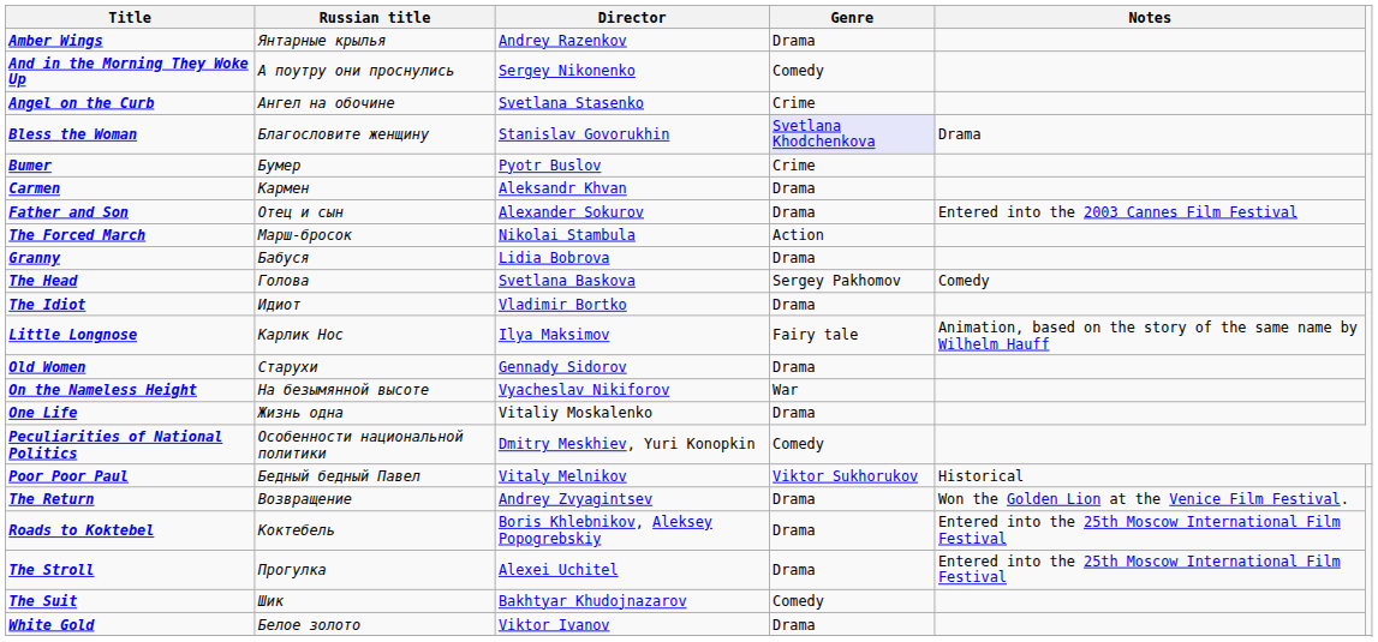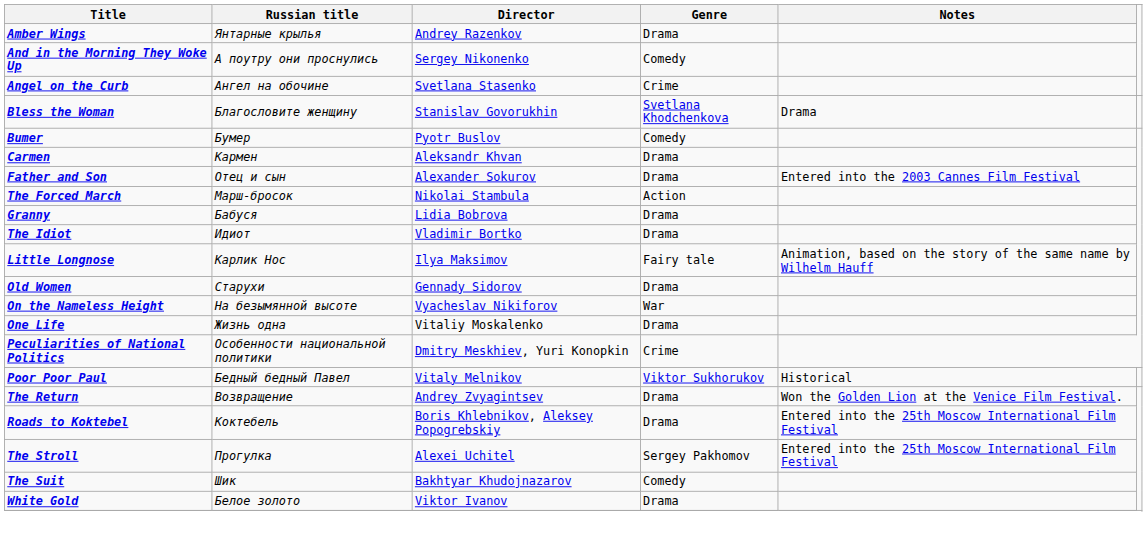 <table class="wikitable sortable">
 <tr>
 <th>Title</th>
 <th>Russian title</th>
 <th>Director</th>
 <th>Genre</th>
 <th>Notes</th>
 </tr>
 <tr>
 <td><strong><em><a href='#'>Amber Wings</a></em></strong></td>
 <td><em>Янтарные крылья</em></td>
 <td><a href='#'>Andrey Razenkov</a></td>
 <td>Drama</td>
 <td></td>
 </tr>
 <tr>
 <td><strong><em><a href='#'>And in the Morning They Woke Up</a></em></strong></td>
 <td><em>А поутру они проснулись</em></td>
 <td><a href='#'>Sergey Nikonenko</a></td>
 <td>Comedy</td>
 <td></td>
 </tr>
 <tr>
 <td><strong><em><a href='#'>Angel on the Curb</a></em></strong></td>
 <td><em>Ангел на обочине</em></td>
 <td><a href='#'>Svetlana Stasenko</a></td>
 <td>Crime</td>
 <td></td>
 </tr>
 <tr>
 <td><strong><em><a href='#'>Bless the Woman</a></em></strong></td>
 <td><em>Благословите женщину</em></td>
 <td><a href='#'>Stanislav Govorukhin</a></td>
-<td style="background: lavender;"><a href='#'>Svetlana Khodchenkova</a></td>
+<td><a href='#'>Svetlana Khodchenkova</a></td>
 <td>Drama</td>
 <td></td>
 </tr>
 <tr>
 <td><strong><em><a href='#'>Bumer</a></em></strong></td>
 <td><em>Бумер</em></td>
 <td><a href='#'>Pyotr Buslov</a></td>
-<td>Crime</td>
+<td>Comedy</td>
 <td></td>
 </tr>
 <tr>
 <td><strong><em><a href='#'>Carmen</a></em></strong></td>
 <td><em>Кармен</em></td>
 <td><a href='#'>Aleksandr Khvan</a></td>
 <td>Drama</td>
 <td></td>
 </tr>
 <tr>
 <td><strong><em><a href='#'>Father and Son</a></em></strong></td>
 <td><em>Отец и сын</em></td>
 <td><a href='#'>Alexander Sokurov</a></td>
 <td>Drama</td>
 <td>Entered into the <a href='#'>2003 Cannes Film Festival</a></td>
 </tr>
 <tr>
 <td><strong><em><a href='#'>The Forced March</a></em></strong></td>
 <td><em>Марш-бросок</em></td>
 <td><a href='#'>Nikolai Stambula</a></td>
 <td>Action</td>
 <td></td>
 </tr>
 <tr>
 <td><strong><em><a href='#'>Granny</a></em></strong></td>
 <td><em>Бабуся</em></td>
 <td><a href='#'>Lidia Bobrova</a></td>
 <td>Drama</td>
-<td></td>
-</tr>
-<tr>
-<td><strong><em><a href='#'>The Head</a></em></strong></td>
-<td><em>Голова</em></td>
-<td><a href='#'>Svetlana Baskova</a></td>
-<td>Sergey Pakhomov</td>
-<td>Comedy</td>
 <td></td>
 </tr>
 <tr>
 <td><strong><em><a href='#'>The Idiot</a></em></strong></td>
 <td><em>Идиот</em></td>
 <td><a href='#'>Vladimir Bortko</a></td>
 <td>Drama</td>
 <td></td>
 </tr>
 <tr>
 <td><strong><em><a href='#'>Little Longnose</a></em></strong></td>
 <td><em>Карлик Нос</em></td>
 <td><a href='#'>Ilya Maksimov</a></td>
 <td>Fairy tale</td>
 <td>Animation, based on the story of the same name by <a href='#'>Wilhelm Hauff</a></td>
 </tr>
 <tr>
 <td><strong><em><a href='#'>Old Women</a></em></strong></td>
 <td><em>Старухи</em></td>
 <td><a href='#'>Gennady Sidorov</a></td>
 <td>Drama</td>
 <td></td>
 </tr>
 <tr>
 <td><strong><em><a href='#'>On the Nameless Height</a></em></strong></td>
 <td><em>На безымянной высоте</em></td>
 <td><a href='#'>Vyacheslav Nikiforov</a></td>
 <td>War</td>
 <td></td>
 </tr>
 <tr>
 <td><strong><em><a href='#'>One Life</a></em></strong></td>
 <td><em>Жизнь одна</em></td>
 <td>Vitaliy Moskalenko</td>
 <td>Drama</td>
 <td></td>
 </tr>
 <tr>
 <td><strong><em><a href='#'>Peculiarities of National Politics</a></em></strong></td>
 <td><em>Особенности национальной политики</em></td>
 <td><a href='#'>Dmitry Meskhiev</a>, Yuri Konopkin</td>
-<td>Comedy</td>
+<td>Crime</td>
 </tr>
 <tr>
 <td><strong><em><a href='#'>Poor Poor Paul</a></em></strong></td>
 <td><em>Бедный бедный Павел</em></td>
 <td><a href='#'>Vitaly Melnikov</a></td>
 <td><a href='#'>Viktor Sukhorukov</a></td>
 <td>Historical</td>
 <td></td>
 </tr>
 <tr>
 <td><strong><em><a href='#'>The Return</a></em></strong></td>
 <td><em>Возвращение</em></td>
 <td><a href='#'>Andrey Zvyagintsev</a></td>
 <td>Drama</td>
 <td>Won the <a href='#'>Golden Lion</a> at the <a href='#'>Venice Film Festival</a>.</td>
 </tr>
 <tr>
 <td><strong><em><a href='#'>Roads to Koktebel</a></em></strong></td>
 <td><em>Коктебель</em></td>
 <td><a href='#'>Boris Khlebnikov</a>, <a href='#'>Aleksey Popogrebskiy</a></td>
 <td>Drama</td>
 <td>Entered into the <a href='#'>25th Moscow International Film Festival</a></td>
 </tr>
 <tr>
 <td><strong><em><a href='#'>The Stroll</a></em></strong></td>
 <td><em>Прогулка</em></td>
 <td><a href='#'>Alexei Uchitel</a></td>
-<td>Drama</td>
+<td>Sergey Pakhomov</td>
 <td>Entered into the <a href='#'>25th Moscow International Film Festival</a></td>
 </tr>
 <tr>
 <td><strong><em><a href='#'>The Suit</a></em></strong></td>
 <td><em>Шик</em></td>
 <td><a href='#'>Bakhtyar Khudojnazarov</a></td>
 <td>Comedy</td>
 <td></td>
 </tr>
 <tr>
 <td><strong><em><a href='#'>White Gold</a></em></strong></td>
 <td><em>Белое золото</em></td>
 <td><a href='#'>Viktor Ivanov</a></td>
 <td>Drama</td>
 <td></td>
 </tr>
 <tr>
 </tr>
 </table>
